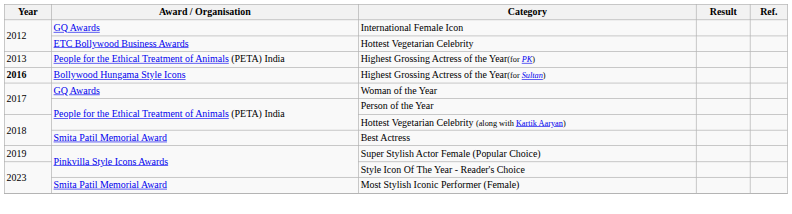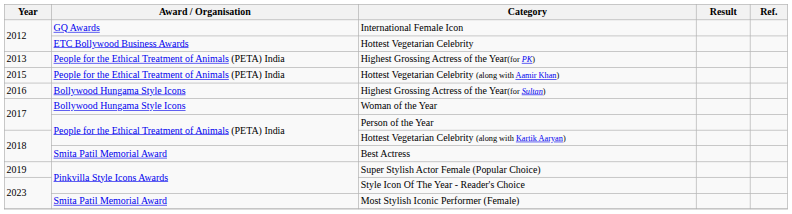 <table class="wikitable plainrowheaders" width=100%>
 <tr>
 <th scope="col" width="3%">Year</th>
 <th scope="col" width="20%">Award / Organisation</th>
 <th scope="col" width="22%">Category</th>
 <th scope="col" width="3%">Result</th>
 <th scope="col" width="2%">Ref.</th>
 </tr>
 <tr>
 <td rowspan="2">2012</td>
 <td><a href='#'>GQ Awards</a></td>
 <td International Female Icon>International Female Icon</td>
 <td></td>
 <td></td>
 </tr>
 <tr>
 <td><a href='#'>ETC Bollywood Business Awards</a></td>
 <td Hottest Vegetarian Celebrity>Hottest Vegetarian Celebrity</td>
 <td></td>
 <td></td>
 </tr>
 <tr>
 <td>2013</td>
 <td><a href='#'>People for the Ethical Treatment of Animals</a> (PETA) India</td>
 <td>Highest Grossing Actress of the Year<small>(for <em><a href='#'>PK</a></em>)</small></td>
 <td></td>
 <td></td>
 </tr>
 <tr>
-<td><strong>2016</strong></td>
+<td>2015</td>
+<td><a href='#'>People for the Ethical Treatment of Animals</a> (PETA) India</td>
+<td>Hottest Vegetarian Celebrity <small>(along with <a href='#'>Aamir Khan</a>)</small></td>
+<td></td>
+<td></td>
+</tr>
+<tr>
+<td>2016</td>
 <td><a href='#'>Bollywood Hungama Style Icons</a></td>
 <td>Highest Grossing Actress of the Year<small>(for <em><a href='#'>Sultan</a></em>)</small></td>
 <td></td>
 <td></td>
 </tr>
 <tr>
 <td rowspan="2">2017</td>
-<td><a href='#'>GQ Awards</a></td>
+<td><a href='#'>Bollywood Hungama Style Icons</a></td>
 <td>Woman of the Year</td>
 <td></td>
 <td></td>
 </tr>
 <tr>
 <td rowspan="2"><a href='#'>People for the Ethical Treatment of Animals</a> (PETA) India</td>
 <td>Person of the Year</td>
 <td></td>
 <td></td>
 </tr>
 <tr>
 <td rowspan="2">2018</td>
 <td>Hottest Vegetarian Celebrity <small>(along with <a href='#'>Kartik Aaryan</a>)</small></td>
 <td></td>
 <td></td>
 </tr>
 <tr>
 <td><a href='#'>Smita Patil Memorial Award</a></td>
 <td>Best Actress</td>
 <td></td>
 <td></td>
 </tr>
 <tr>
 <td>2019</td>
 <td rowspan="2"><a href='#'>Pinkvilla Style Icons Awards</a></td>
 <td>Super Stylish Actor Female (Popular Choice)</td>
 <td></td>
 <td></td>
 </tr>
 <tr>
 <td rowspan="2">2023</td>
 <td>Style Icon Of The Year - Reader's Choice</td>
 <td></td>
 <td></td>
 </tr>
 <tr>
 <td><a href='#'>Smita Patil Memorial Award</a></td>
 <td>Most Stylish Iconic Performer (Female)</td>
 <td></td>
 <td></td>
 </tr>
 <tr>
 </tr>
 </table>
